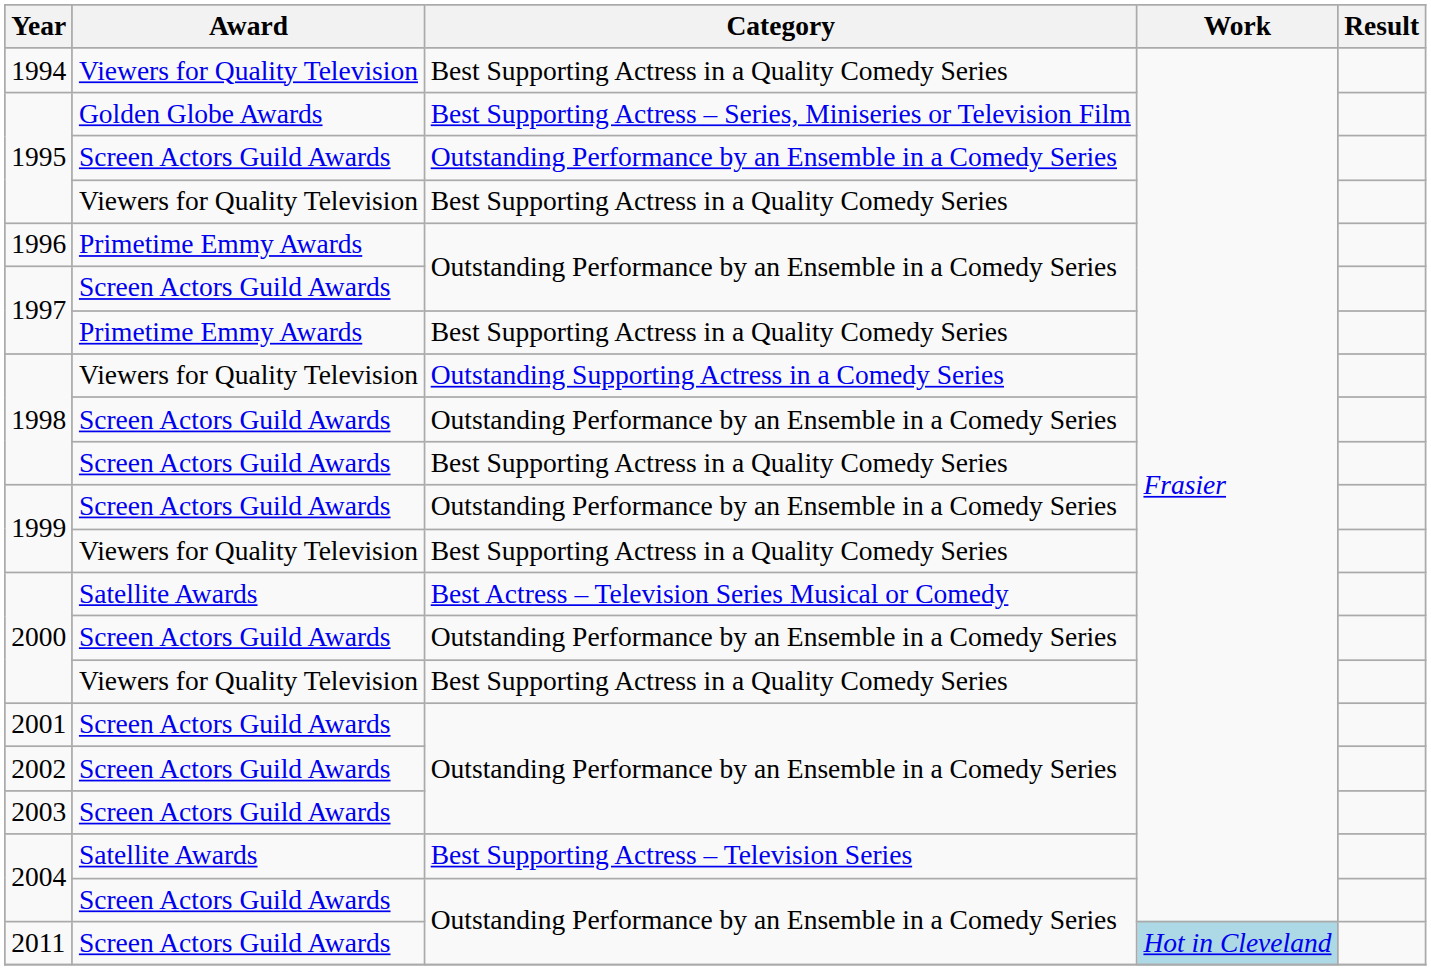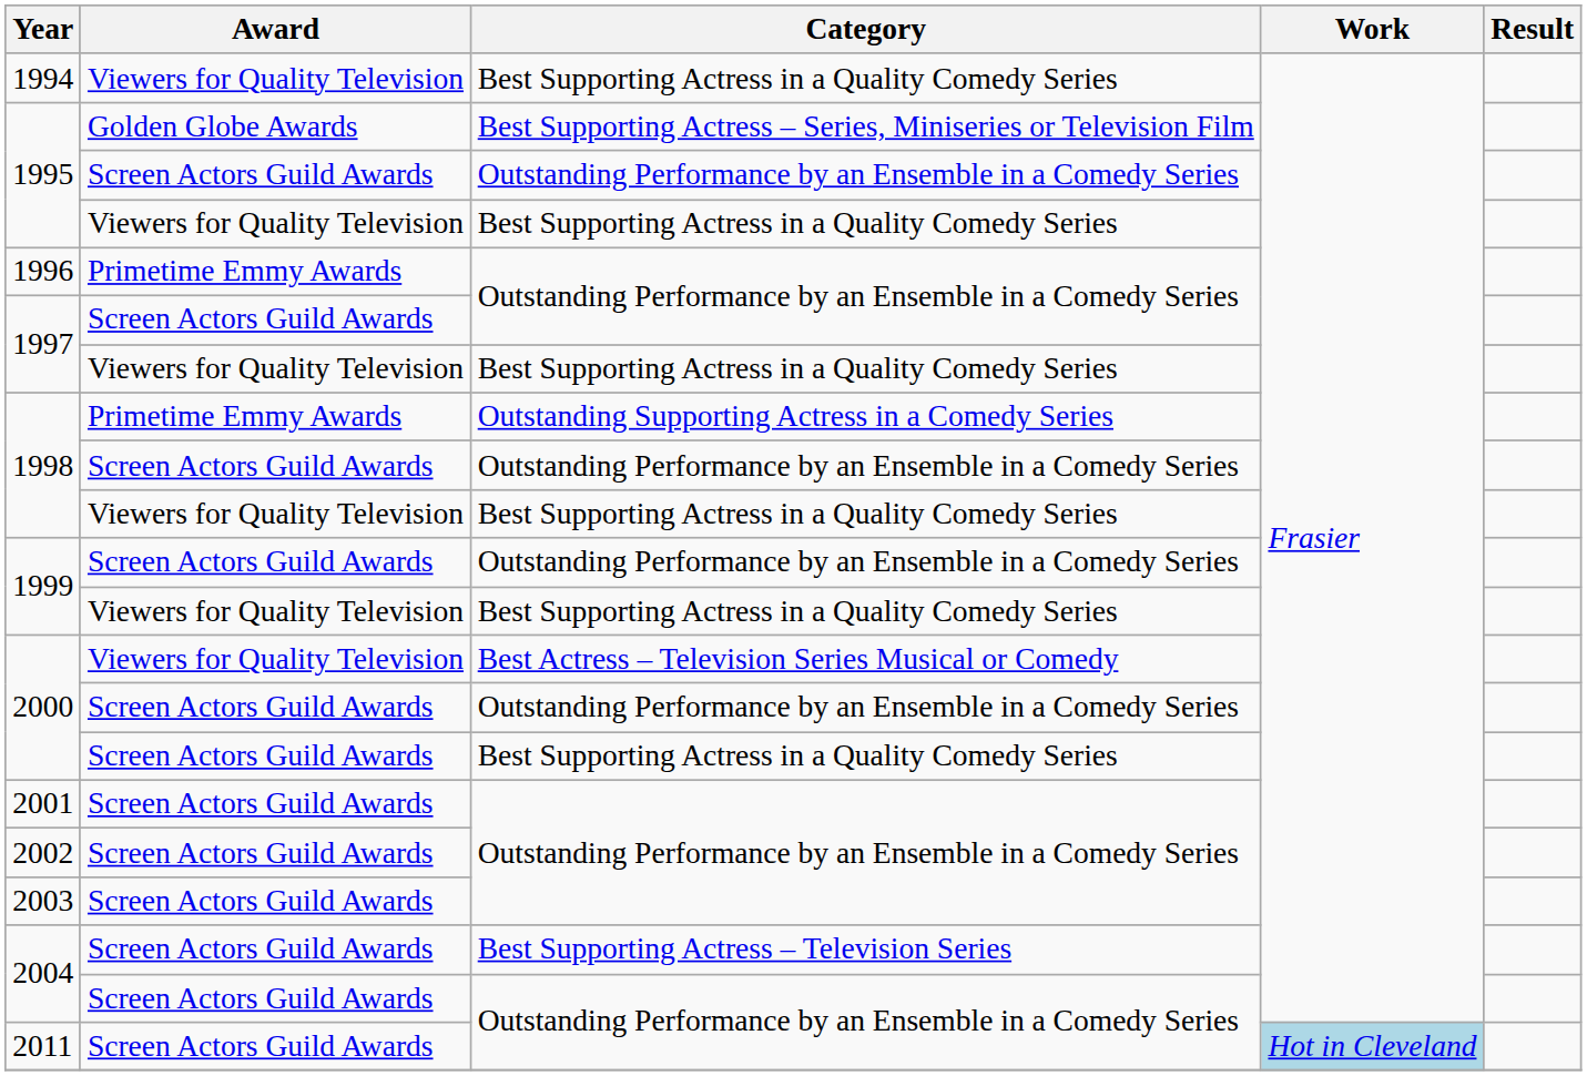 <table class="wikitable sortable">
 <tr>
 <th>Year</th>
 <th>Award</th>
 <th>Category</th>
 <th>Work</th>
 <th>Result</th>
 </tr>
 <tr>
 <td>1994</td>
 <td><a href='#'>Viewers for Quality Television</a></td>
 <td>Best Supporting Actress in a Quality Comedy Series</td>
 <td rowspan="20"><em><a href='#'>Frasier</a></em></td>
 <td></td>
 </tr>
 <tr>
 <td rowspan="3">1995</td>
 <td><a href='#'>Golden Globe Awards</a></td>
 <td><a href='#'>Best Supporting Actress – Series, Miniseries or Television Film</a></td>
 <td></td>
 </tr>
 <tr>
 <td><a href='#'>Screen Actors Guild Awards</a></td>
 <td><a href='#'>Outstanding Performance by an Ensemble in a Comedy Series</a></td>
 <td></td>
 </tr>
 <tr>
 <td>Viewers for Quality Television</td>
 <td>Best Supporting Actress in a Quality Comedy Series</td>
 <td></td>
 </tr>
 <tr>
 <td>1996</td>
 <td><a href='#'>Primetime Emmy Awards</a></td>
 <td rowspan="2">Outstanding Performance by an Ensemble in a Comedy Series</td>
 <td></td>
 </tr>
 <tr>
 <td rowspan="2">1997</td>
 <td><a href='#'>Screen Actors Guild Awards</a></td>
 <td></td>
 </tr>
 <tr>
-<td><a href='#'>Primetime Emmy Awards</a></td>
+<td>Viewers for Quality Television</td>
 <td>Best Supporting Actress in a Quality Comedy Series</td>
 <td></td>
 </tr>
 <tr>
 <td rowspan="3">1998</td>
-<td>Viewers for Quality Television</td>
+<td><a href='#'>Primetime Emmy Awards</a></td>
 <td><a href='#'>Outstanding Supporting Actress in a Comedy Series</a></td>
 <td></td>
 </tr>
 <tr>
 <td><a href='#'>Screen Actors Guild Awards</a></td>
 <td>Outstanding Performance by an Ensemble in a Comedy Series</td>
 <td></td>
 </tr>
 <tr>
-<td><a href='#'>Screen Actors Guild Awards</a></td>
+<td>Viewers for Quality Television</td>
 <td>Best Supporting Actress in a Quality Comedy Series</td>
 <td></td>
 </tr>
 <tr>
 <td rowspan="2">1999</td>
 <td><a href='#'>Screen Actors Guild Awards</a></td>
 <td>Outstanding Performance by an Ensemble in a Comedy Series</td>
 <td></td>
 </tr>
 <tr>
 <td>Viewers for Quality Television</td>
 <td>Best Supporting Actress in a Quality Comedy Series</td>
 <td></td>
 </tr>
 <tr>
 <td rowspan="3">2000</td>
-<td><a href='#'>Satellite Awards</a></td>
+<td><a href='#'>Viewers for Quality Television</a></td>
 <td><a href='#'>Best Actress – Television Series Musical or Comedy</a></td>
 <td></td>
 </tr>
 <tr>
 <td><a href='#'>Screen Actors Guild Awards</a></td>
 <td>Outstanding Performance by an Ensemble in a Comedy Series</td>
 <td></td>
 </tr>
 <tr>
-<td>Viewers for Quality Television</td>
+<td><a href='#'>Screen Actors Guild Awards</a></td>
 <td>Best Supporting Actress in a Quality Comedy Series</td>
 <td></td>
 </tr>
 <tr>
 <td>2001</td>
 <td><a href='#'>Screen Actors Guild Awards</a></td>
 <td rowspan="3">Outstanding Performance by an Ensemble in a Comedy Series</td>
 <td></td>
 </tr>
 <tr>
 <td>2002</td>
 <td><a href='#'>Screen Actors Guild Awards</a></td>
 <td></td>
 </tr>
 <tr>
 <td>2003</td>
 <td><a href='#'>Screen Actors Guild Awards</a></td>
 <td></td>
 </tr>
 <tr>
 <td rowspan="2">2004</td>
-<td><a href='#'>Satellite Awards</a></td>
+<td><a href='#'>Screen Actors Guild Awards</a></td>
 <td><a href='#'>Best Supporting Actress – Television Series</a></td>
 <td></td>
 </tr>
 <tr>
 <td><a href='#'>Screen Actors Guild Awards</a></td>
 <td rowspan="2">Outstanding Performance by an Ensemble in a Comedy Series</td>
 <td></td>
 </tr>
 <tr>
 <td>2011</td>
 <td><a href='#'>Screen Actors Guild Awards</a></td>
 <td style="background: lightblue;"><em><a href='#'>Hot in Cleveland</a></em></td>
 <td></td>
 </tr>
 <tr>
 </tr>
 </table>
